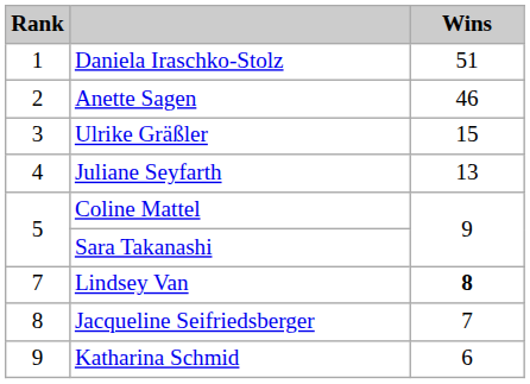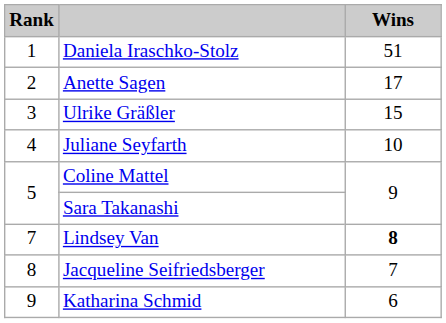 <table class="wikitable plainrowheaders" style="background:#fff; font-size:86%; line-height:16px; border:grey solid 1px; border-collapse:collapse;">
 <tr style="background:#ccc; text-align:center;">
 <th style="background:#ccc;">Rank</th>
 <th style="background:#ccc;" width="200"></th>
 <th style="background:#ccc;" width="62">Wins</th>
 </tr>
 <tr>
 <td align=center>1</td>
 <td> <a href='#'>Daniela Iraschko-Stolz</a></td>
 <td align=center>51</td>
 </tr>
 <tr>
 <td align=center>2</td>
 <td> <a href='#'>Anette Sagen</a></td>
-<td align=center>46</td>
+<td align=center>17</td>
 </tr>
 <tr>
 <td align=center>3</td>
 <td> <a href='#'>Ulrike Gräßler</a></td>
 <td align=center>15</td>
 </tr>
 <tr>
 <td align=center>4</td>
 <td> <a href='#'>Juliane Seyfarth</a></td>
-<td align=center>13</td>
+<td align=center>10</td>
 </tr>
 <tr>
 <td rowspan=2 align=center>5</td>
 <td> <a href='#'>Coline Mattel</a></td>
 <td rowspan=2 align=center>9</td>
 </tr>
 <tr>
 <td> <a href='#'>Sara Takanashi</a></td>
 </tr>
 <tr>
 <td align=center>7</td>
 <td> <a href='#'>Lindsey Van</a></td>
 <td align=center><strong>8</strong></td>
 </tr>
 <tr>
 <td align=center>8</td>
 <td> <a href='#'>Jacqueline Seifriedsberger</a></td>
 <td align=center>7</td>
 </tr>
 <tr>
 <td align=center>9</td>
 <td> <a href='#'>Katharina Schmid</a></td>
 <td align=center>6</td>
 </tr>
 </table>
